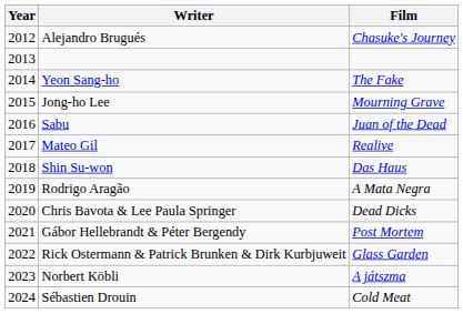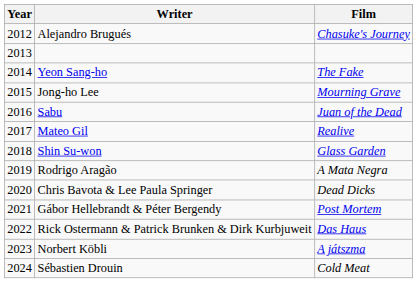 <table class="wikitable">
 <tr>
 <th>Year</th>
 <th>Writer</th>
 <th>Film</th>
 </tr>
 <tr>
 <td>2012</td>
 <td>Alejandro Brugués</td>
 <td> <em><a href='#'>Chasuke's Journey</a></em></td>
 </tr>
 <tr>
 <td>2013</td>
 <td></td>
 <td> <em></em></td>
 </tr>
 <tr>
 <td>2014</td>
 <td><a href='#'>Yeon Sang-ho</a></td>
 <td> <em><a href='#'>The Fake</a></em></td>
 </tr>
 <tr>
 <td>2015</td>
 <td>Jong-ho Lee</td>
 <td> <em><a href='#'>Mourning Grave</a></em></td>
 </tr>
 <tr>
 <td>2016</td>
 <td><a href='#'>Sabu</a></td>
 <td> <em><a href='#'>Juan of the Dead</a></em></td>
 </tr>
 <tr>
 <td>2017</td>
 <td><a href='#'>Mateo Gil</a></td>
 <td> <em><a href='#'>Realive</a></em></td>
 </tr>
 <tr>
 <td>2018</td>
 <td><a href='#'>Shin Su-won</a></td>
-<td> <em><a href='#'>Das Haus</a></em></td>
+<td> <em><a href='#'>Glass Garden</a></em></td>
 </tr>
 <tr>
 <td>2019</td>
 <td>Rodrigo Aragão</td>
 <td> <em>A Mata Negra</em></td>
 </tr>
 <tr>
 <td>2020</td>
 <td>Chris Bavota & Lee Paula Springer</td>
 <td> <em>Dead Dicks</em></td>
 </tr>
 <tr>
 <td>2021</td>
 <td>Gábor Hellebrandt & Péter Bergendy</td>
 <td> <em><a href='#'>Post Mortem</a></em></td>
 </tr>
 <tr>
 <td>2022</td>
 <td>Rick Ostermann & Patrick Brunken & Dirk Kurbjuweit</td>
-<td> <em><a href='#'>Glass Garden</a></em></td>
+<td> <em><a href='#'>Das Haus</a></em></td>
 </tr>
 <tr>
 <td>2023</td>
 <td>Norbert Köbli</td>
 <td> <em><a href='#'>A játszma</a></em></td>
 </tr>
 <tr>
 <td>2024</td>
 <td>Sébastien Drouin</td>
 <td> <em>Cold Meat</em></td>
 </tr>
 </table>
